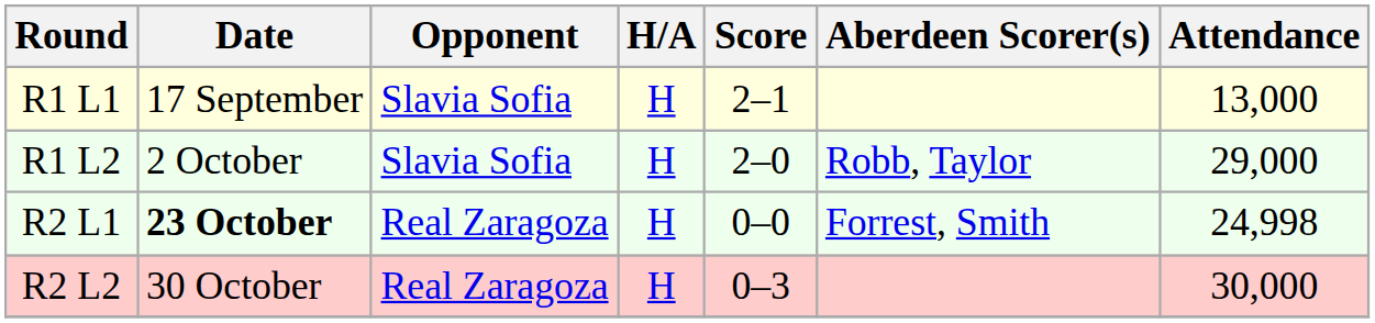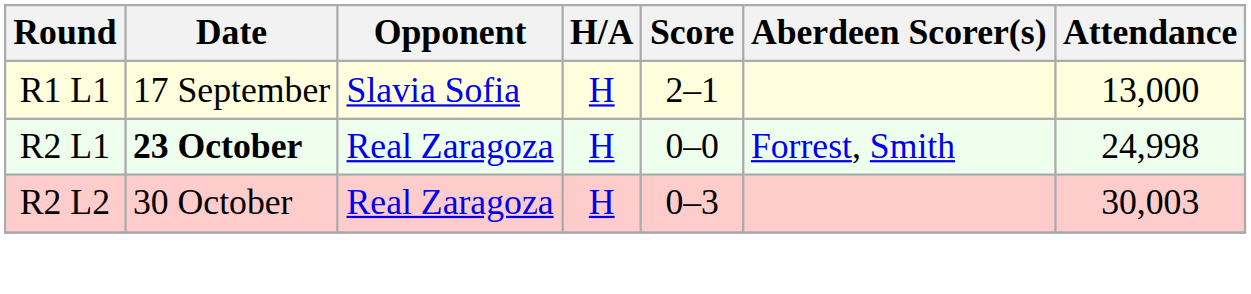 <table class="wikitable" style="text-align:center">
 <tr>
 <th>Round</th>
 <th>Date</th>
 <th>Opponent</th>
 <th>H/A</th>
 <th>Score</th>
 <th>Aberdeen Scorer(s)</th>
 <th>Attendance</th>
 </tr>
 <tr bgcolor=#FFFFDD>
 <td>R1 L1</td>
 <td align=left>17 September</td>
 <td align=left> <a href='#'>Slavia Sofia</a></td>
 <td><a href='#'>H</a></td>
 <td>2–1</td>
 <td align=left></td>
 <td>13,000</td>
 </tr>
 <tr bgcolor=#EEFFEE>
-<td>R1 L2</td>
-<td align=left>2 October</td>
-<td align=left> <a href='#'>Slavia Sofia</a></td>
-<td><a href='#'>H</a></td>
-<td>2–0</td>
-<td align=left><a href='#'>Robb</a>, <a href='#'>Taylor</a></td>
-<td>29,000</td>
-</tr>
-<tr bgcolor=#EEFFEE>
 <td>R2 L1</td>
 <td align=left><strong>23 October</strong></td>
 <td align=left> <a href='#'>Real Zaragoza</a></td>
 <td><a href='#'>H</a></td>
 <td>0–0</td>
 <td align=left><a href='#'>Forrest</a>, <a href='#'>Smith</a></td>
 <td>24,998</td>
 </tr>
 <tr bgcolor=#FFCCCC>
 <td>R2 L2</td>
 <td align=left>30 October</td>
 <td align=left> <a href='#'>Real Zaragoza</a></td>
 <td><a href='#'>H</a></td>
 <td>0–3</td>
 <td align=left></td>
-<td>30,000</td>
+<td>30,003</td>
 </tr>
 <tr>
 </tr>
 </table>
